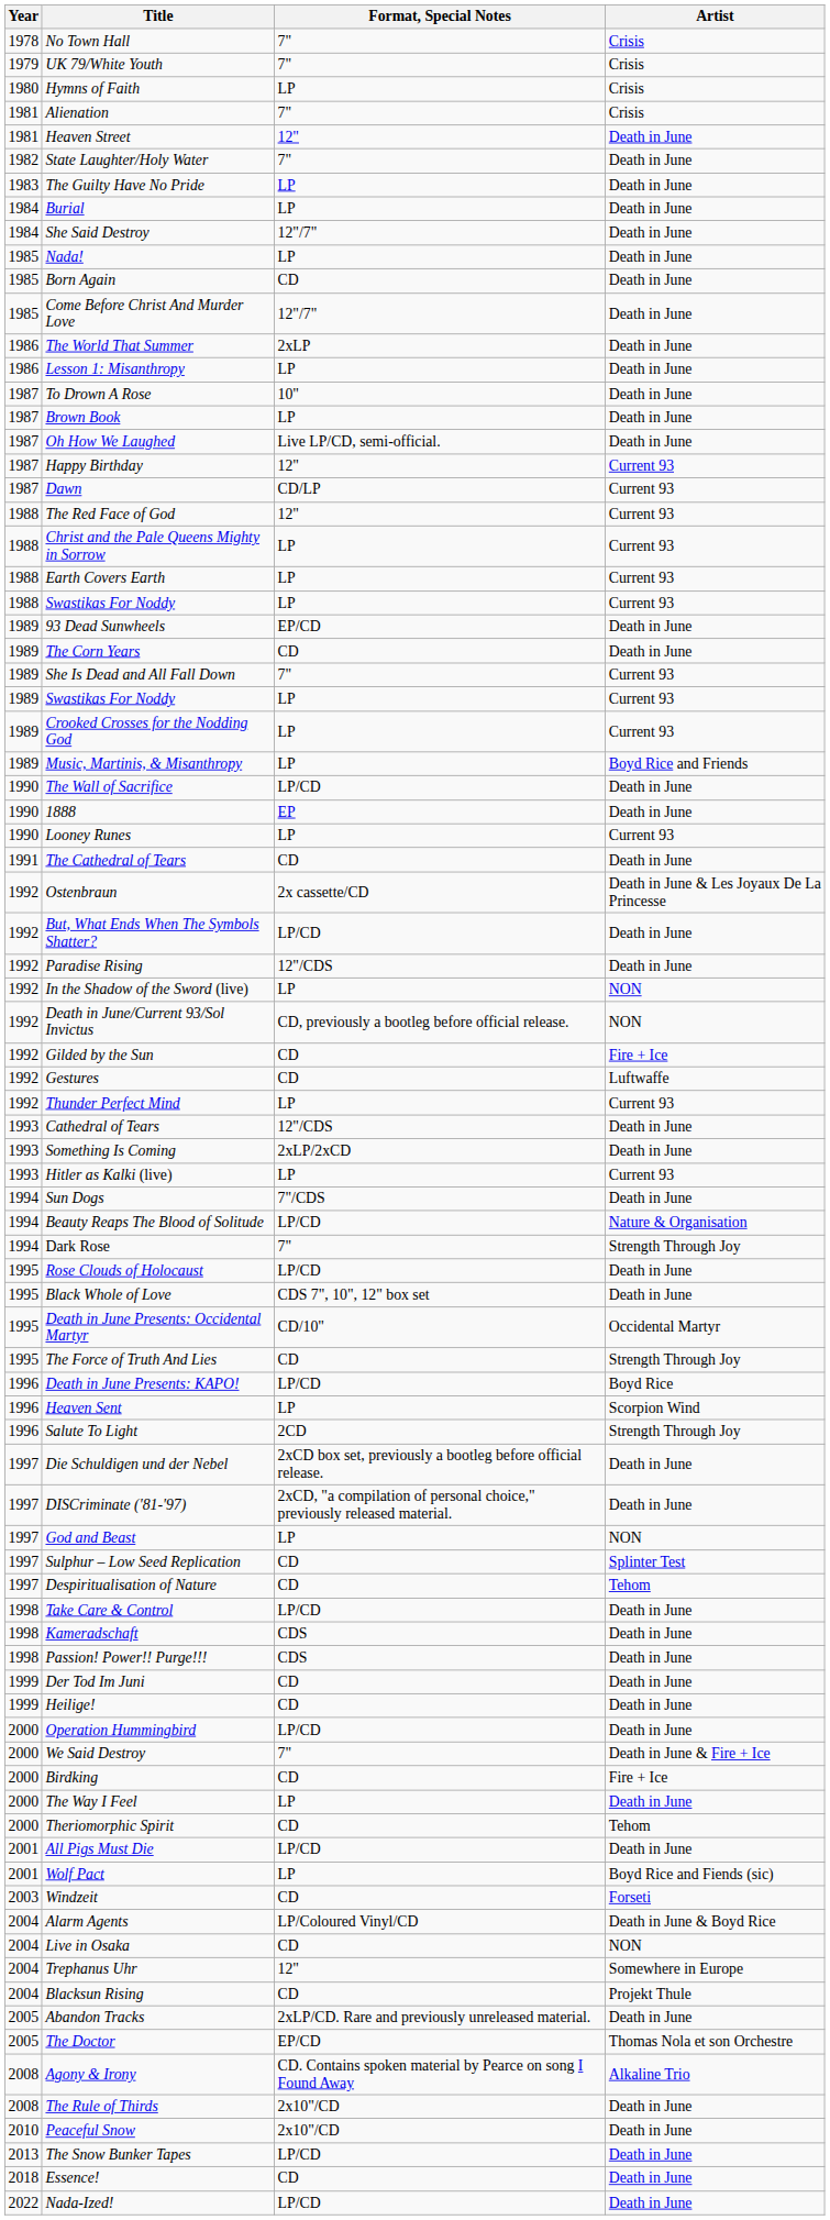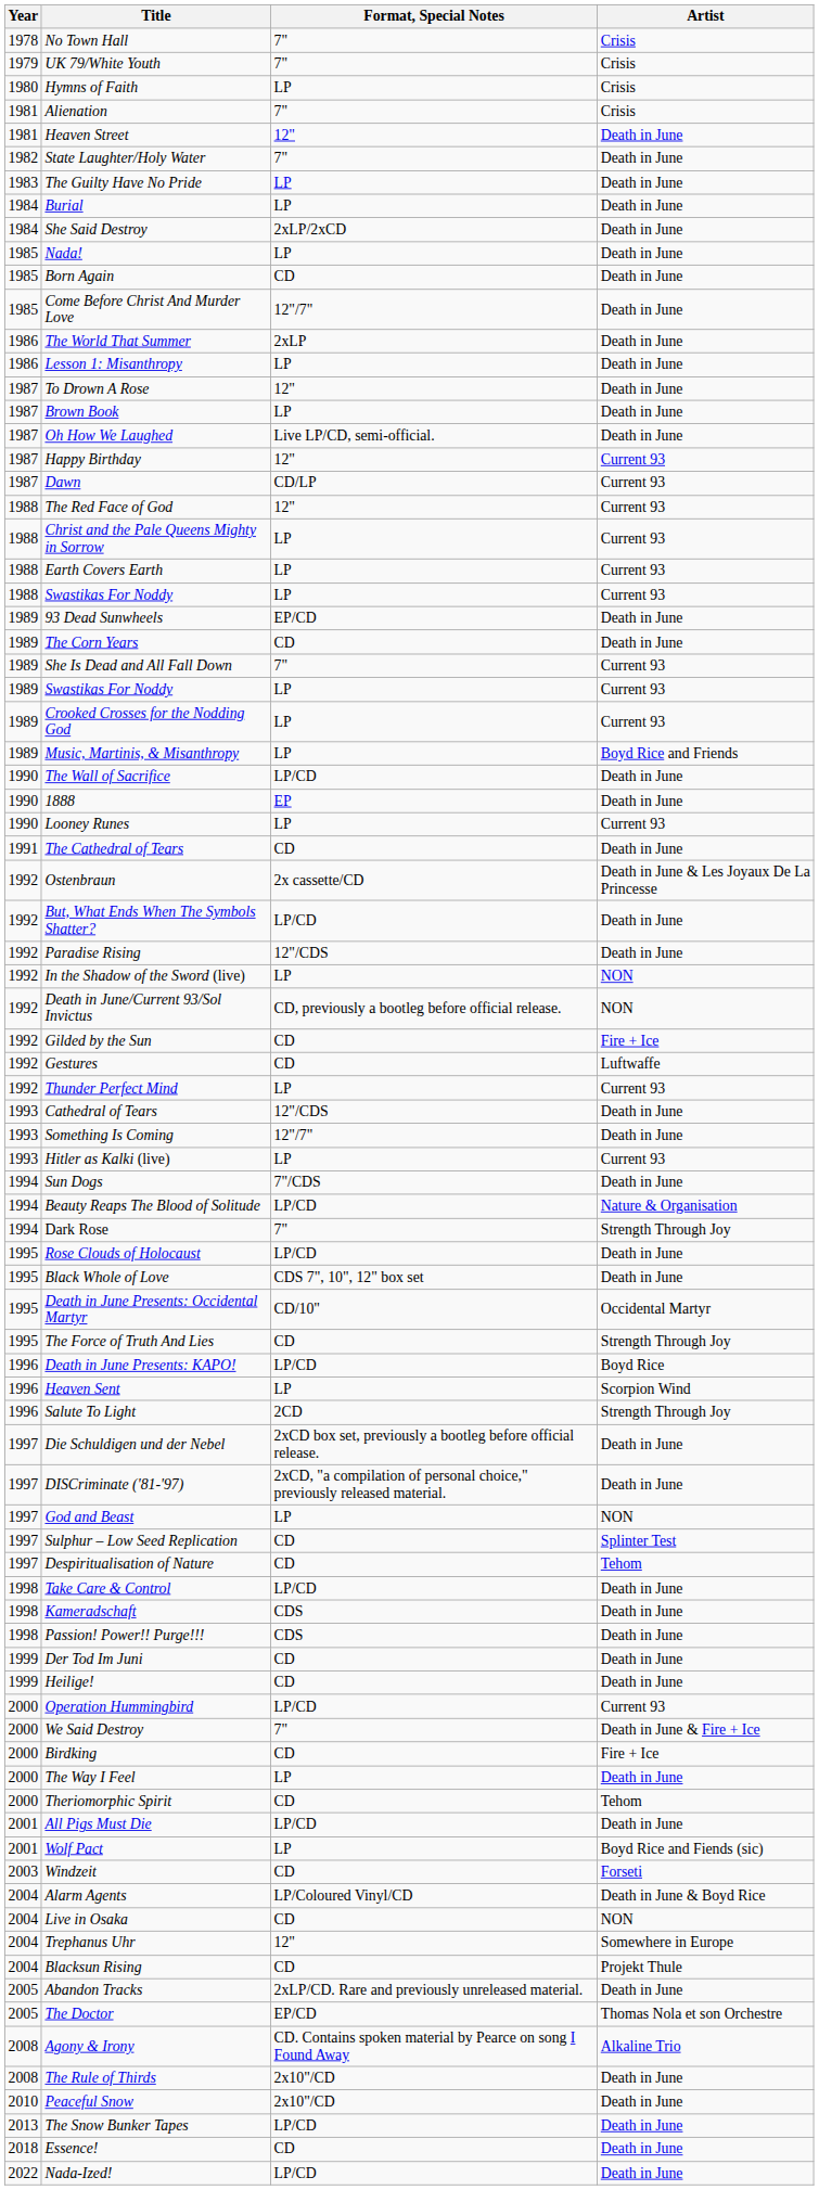 <table class="wikitable">
 <tr>
 <th>Year</th>
 <th>Title</th>
 <th>Format, Special Notes</th>
 <th>Artist</th>
 </tr>
 <tr>
 <td>1978</td>
 <td><em>No Town Hall</em></td>
 <td>7"</td>
 <td><a href='#'>Crisis</a></td>
 </tr>
 <tr>
 <td>1979</td>
 <td><em>UK 79/White Youth</em></td>
 <td>7"</td>
 <td>Crisis</td>
 </tr>
 <tr>
 <td>1980</td>
 <td><em>Hymns of Faith</em></td>
 <td>LP</td>
 <td>Crisis</td>
 </tr>
 <tr>
 <td>1981</td>
 <td><em>Alienation</em></td>
 <td>7"</td>
 <td>Crisis</td>
 </tr>
 <tr>
 <td>1981</td>
 <td><em>Heaven Street</em></td>
 <td><a href='#'>12"</a></td>
 <td><a href='#'>Death in June</a></td>
 </tr>
 <tr>
 <td>1982</td>
 <td><em>State Laughter/Holy Water</em></td>
 <td>7"</td>
 <td>Death in June</td>
 </tr>
 <tr>
 <td>1983</td>
 <td><em>The Guilty Have No Pride</em></td>
 <td><a href='#'>LP</a></td>
 <td>Death in June</td>
 </tr>
 <tr>
 <td>1984</td>
 <td><em><a href='#'>Burial</a></em></td>
 <td>LP</td>
 <td>Death in June</td>
 </tr>
 <tr>
 <td>1984</td>
 <td><em>She Said Destroy</em></td>
-<td>12"/7"</td>
+<td>2xLP/2xCD</td>
 <td>Death in June</td>
 </tr>
 <tr>
 <td>1985</td>
 <td><em><a href='#'>Nada!</a></em></td>
 <td>LP</td>
 <td>Death in June</td>
 </tr>
 <tr>
 <td>1985</td>
 <td><em>Born Again</em></td>
 <td>CD</td>
 <td>Death in June</td>
 </tr>
 <tr>
 <td>1985</td>
 <td><em>Come Before Christ And Murder Love</em></td>
 <td>12"/7"</td>
 <td>Death in June</td>
 </tr>
 <tr>
 <td>1986</td>
 <td><em><a href='#'>The World That Summer</a></em></td>
 <td>2xLP</td>
 <td>Death in June</td>
 </tr>
 <tr>
 <td>1986</td>
 <td><em><a href='#'>Lesson 1: Misanthropy</a></em></td>
 <td>LP</td>
 <td>Death in June</td>
 </tr>
 <tr>
 <td>1987</td>
 <td><em>To Drown A Rose</em></td>
-<td>10"</td>
+<td>12"</td>
 <td>Death in June</td>
 </tr>
 <tr>
 <td>1987</td>
 <td><em><a href='#'>Brown Book</a></em></td>
 <td>LP</td>
 <td>Death in June</td>
 </tr>
 <tr>
 <td>1987</td>
 <td><em><a href='#'>Oh How We Laughed</a></em></td>
 <td>Live LP/CD, semi-official.</td>
 <td>Death in June</td>
 </tr>
 <tr>
 <td>1987</td>
 <td><em>Happy Birthday</em></td>
 <td>12"</td>
 <td><a href='#'>Current 93</a></td>
 </tr>
 <tr>
 <td>1987</td>
 <td><em><a href='#'>Dawn</a></em></td>
 <td>CD/LP</td>
 <td>Current 93</td>
 </tr>
 <tr>
 <td>1988</td>
 <td><em>The Red Face of God </em></td>
 <td>12"</td>
 <td>Current 93</td>
 </tr>
 <tr>
 <td>1988</td>
 <td><em><a href='#'>Christ and the Pale Queens Mighty in Sorrow</a></em></td>
 <td>LP</td>
 <td>Current 93</td>
 </tr>
 <tr>
 <td>1988</td>
 <td><em>Earth Covers Earth</em></td>
 <td>LP</td>
 <td>Current 93</td>
 </tr>
 <tr>
 <td>1988</td>
 <td><em><a href='#'>Swastikas For Noddy</a></em></td>
 <td>LP</td>
 <td>Current 93</td>
 </tr>
 <tr>
 <td>1989</td>
 <td><em>93 Dead Sunwheels</em></td>
 <td>EP/CD</td>
 <td>Death in June</td>
 </tr>
 <tr>
 <td>1989</td>
 <td><em><a href='#'>The Corn Years</a></em></td>
 <td>CD</td>
 <td>Death in June</td>
 </tr>
 <tr>
 <td>1989</td>
 <td><em>She Is Dead and All Fall Down</em></td>
 <td>7"</td>
 <td>Current 93</td>
 </tr>
 <tr>
 <td>1989</td>
 <td><em><a href='#'>Swastikas For Noddy</a></em></td>
 <td>LP</td>
 <td>Current 93</td>
 </tr>
 <tr>
 <td>1989</td>
 <td><em><a href='#'>Crooked Crosses for the Nodding God</a></em></td>
 <td>LP</td>
 <td>Current 93</td>
 </tr>
 <tr>
 <td>1989</td>
 <td><em><a href='#'>Music, Martinis, & Misanthropy</a></em></td>
 <td>LP</td>
 <td><a href='#'>Boyd Rice</a> and Friends</td>
 </tr>
 <tr>
 <td>1990</td>
 <td><em><a href='#'>The Wall of Sacrifice</a></em></td>
 <td>LP/CD</td>
 <td>Death in June</td>
 </tr>
 <tr>
 <td>1990</td>
 <td><em>1888</em></td>
 <td><a href='#'>EP</a></td>
 <td>Death in June</td>
 </tr>
 <tr>
 <td>1990</td>
 <td><em>Looney Runes</em></td>
 <td>LP</td>
 <td>Current 93</td>
 </tr>
 <tr>
 <td>1991</td>
 <td><em><a href='#'>The Cathedral of Tears</a></em></td>
 <td>CD</td>
 <td>Death in June</td>
 </tr>
 <tr>
 <td>1992</td>
 <td><em>Ostenbraun</em></td>
 <td>2x cassette/CD</td>
 <td>Death in June & Les Joyaux De La Princesse</td>
 </tr>
 <tr>
 <td>1992</td>
 <td><em><a href='#'>But, What Ends When The Symbols Shatter?</a></em></td>
 <td>LP/CD</td>
 <td>Death in June</td>
 </tr>
 <tr>
 <td>1992</td>
 <td><em>Paradise Rising</em></td>
 <td>12"/CDS</td>
 <td>Death in June</td>
 </tr>
 <tr>
 <td>1992</td>
 <td><em>In the Shadow of the Sword</em> (live)</td>
 <td>LP</td>
 <td><a href='#'>NON</a></td>
 </tr>
 <tr>
 <td>1992</td>
 <td><em>Death in June/Current 93/Sol Invictus</em></td>
 <td>CD, previously a bootleg before official release.</td>
 <td>NON</td>
 </tr>
 <tr>
 <td>1992</td>
 <td><em>Gilded by the Sun</em></td>
 <td>CD</td>
 <td><a href='#'>Fire + Ice</a></td>
 </tr>
 <tr>
 <td>1992</td>
 <td><em>Gestures</em></td>
 <td>CD</td>
 <td>Luftwaffe</td>
 </tr>
 <tr>
 <td>1992</td>
 <td><em><a href='#'>Thunder Perfect Mind</a></em></td>
 <td>LP</td>
 <td>Current 93</td>
 </tr>
 <tr>
 <td>1993</td>
 <td><em>Cathedral of Tears</em></td>
 <td>12"/CDS</td>
 <td>Death in June</td>
 </tr>
 <tr>
 <td>1993</td>
 <td><em>Something Is Coming</em></td>
-<td>2xLP/2xCD</td>
+<td>12"/7"</td>
 <td>Death in June</td>
 </tr>
 <tr>
 <td>1993</td>
 <td><em>Hitler as Kalki</em> (live)</td>
 <td>LP</td>
 <td>Current 93</td>
 </tr>
 <tr>
 <td>1994</td>
 <td><em>Sun Dogs</em></td>
 <td>7"/CDS</td>
 <td>Death in June</td>
 </tr>
 <tr>
 <td>1994</td>
 <td><em>Beauty Reaps The Blood of Solitude</em></td>
 <td>LP/CD</td>
 <td><a href='#'>Nature & Organisation</a></td>
 </tr>
 <tr>
 <td>1994</td>
 <td>Dark Rose</td>
 <td>7"</td>
 <td>Strength Through Joy</td>
 </tr>
 <tr>
 <td>1995</td>
 <td><em><a href='#'>Rose Clouds of Holocaust</a></em></td>
 <td>LP/CD</td>
 <td>Death in June</td>
 </tr>
 <tr>
 <td>1995</td>
 <td><em>Black Whole of Love</em></td>
 <td>CDS 7", 10", 12" box set</td>
 <td>Death in June</td>
 </tr>
 <tr>
 <td>1995</td>
 <td><em><a href='#'>Death in June Presents: Occidental Martyr</a></em></td>
 <td>CD/10"</td>
 <td>Occidental Martyr</td>
 </tr>
 <tr>
 <td>1995</td>
 <td><em>The Force of Truth And Lies</em></td>
 <td>CD</td>
 <td>Strength Through Joy</td>
 </tr>
 <tr>
 <td>1996</td>
 <td><em><a href='#'>Death in June Presents: KAPO!</a></em></td>
 <td>LP/CD</td>
 <td>Boyd Rice</td>
 </tr>
 <tr>
 <td>1996</td>
 <td><em><a href='#'>Heaven Sent</a></em></td>
 <td>LP</td>
 <td>Scorpion Wind</td>
 </tr>
 <tr>
 <td>1996</td>
 <td><em>Salute To Light</em></td>
 <td>2CD</td>
 <td>Strength Through Joy</td>
 </tr>
 <tr>
 <td>1997</td>
 <td><em>Die Schuldigen und der Nebel</em></td>
 <td>2xCD box set, previously a bootleg before official release.</td>
 <td>Death in June</td>
 </tr>
 <tr>
 <td>1997</td>
 <td><em>DISCriminate ('81-'97)</em></td>
 <td>2xCD, "a compilation of personal choice," previously released material.</td>
 <td>Death in June</td>
 </tr>
 <tr>
 <td>1997</td>
 <td><em><a href='#'>God and Beast</a></em></td>
 <td>LP</td>
 <td>NON</td>
 </tr>
 <tr>
 <td>1997</td>
 <td><em>Sulphur – Low Seed Replication</em></td>
 <td>CD</td>
 <td><a href='#'>Splinter Test</a></td>
 </tr>
 <tr>
 <td>1997</td>
 <td><em>Despiritualisation of Nature</em></td>
 <td>CD</td>
 <td><a href='#'>Tehom</a></td>
 </tr>
 <tr>
 <td>1998</td>
 <td><em><a href='#'>Take Care & Control</a></em></td>
 <td>LP/CD</td>
 <td>Death in June</td>
 </tr>
 <tr>
 <td>1998</td>
 <td><em><a href='#'>Kameradschaft</a></em></td>
 <td>CDS</td>
 <td>Death in June</td>
 </tr>
 <tr>
 <td>1998</td>
 <td><em>Passion! Power!! Purge!!!</em></td>
 <td>CDS</td>
 <td>Death in June</td>
 </tr>
 <tr>
 <td>1999</td>
 <td><em>Der Tod Im Juni</em></td>
 <td>CD</td>
 <td>Death in June</td>
 </tr>
 <tr>
 <td>1999</td>
 <td><em>Heilige!</em></td>
 <td>CD</td>
 <td>Death in June</td>
 </tr>
 <tr>
 <td>2000</td>
 <td><em><a href='#'>Operation Hummingbird</a></em></td>
 <td>LP/CD</td>
-<td>Death in June</td>
+<td>Current 93</td>
 </tr>
 <tr>
 <td>2000</td>
 <td><em>We Said Destroy</em></td>
 <td>7"</td>
 <td>Death in June & <a href='#'>Fire + Ice</a></td>
 </tr>
 <tr>
 <td>2000</td>
 <td><em>Birdking</em></td>
 <td>CD</td>
 <td>Fire + Ice</td>
 </tr>
 <tr>
 <td>2000</td>
 <td><em>The Way I Feel</em></td>
 <td>LP</td>
 <td><a href='#'>Death in June</a></td>
 </tr>
 <tr>
 <td>2000</td>
 <td><em>Theriomorphic Spirit</em></td>
 <td>CD</td>
 <td>Tehom</td>
 </tr>
 <tr>
 <td>2001</td>
 <td><em><a href='#'>All Pigs Must Die</a></em></td>
 <td>LP/CD</td>
 <td>Death in June</td>
 </tr>
 <tr>
 <td>2001</td>
 <td><em><a href='#'>Wolf Pact</a></em></td>
 <td>LP</td>
 <td>Boyd Rice and Fiends (sic)</td>
 </tr>
 <tr>
 <td>2003</td>
 <td><em>Windzeit</em></td>
 <td>CD</td>
 <td><a href='#'>Forseti</a></td>
 </tr>
 <tr>
 <td>2004</td>
 <td><em>Alarm Agents</em></td>
 <td>LP/Coloured Vinyl/CD</td>
 <td>Death in June & Boyd Rice</td>
 </tr>
 <tr>
 <td>2004</td>
 <td><em>Live in Osaka</em></td>
 <td>CD</td>
 <td>NON</td>
 </tr>
 <tr>
 <td>2004</td>
 <td><em>Trephanus Uhr</em></td>
 <td>12"</td>
 <td>Somewhere in Europe</td>
 </tr>
 <tr>
 <td>2004</td>
 <td><em>Blacksun Rising</em></td>
 <td>CD</td>
 <td>Projekt Thule</td>
 </tr>
 <tr>
 <td>2005</td>
 <td><em>Abandon Tracks</em></td>
 <td>2xLP/CD. Rare and previously unreleased material.</td>
 <td>Death in June</td>
 </tr>
 <tr>
 <td>2005</td>
 <td><em><a href='#'>The Doctor</a></em></td>
 <td>EP/CD</td>
 <td>Thomas Nola et son Orchestre</td>
 </tr>
 <tr>
 <td>2008</td>
 <td><em><a href='#'>Agony & Irony</a></em></td>
 <td>CD. Contains spoken material by Pearce on song <a href='#'>I Found Away</a></td>
 <td><a href='#'>Alkaline Trio</a></td>
 </tr>
 <tr>
 <td>2008</td>
 <td><em><a href='#'>The Rule of Thirds</a></em></td>
 <td>2x10"/CD</td>
 <td>Death in June</td>
 </tr>
 <tr>
 <td>2010</td>
 <td><em><a href='#'>Peaceful Snow</a></em></td>
 <td>2x10"/CD</td>
 <td>Death in June</td>
 </tr>
 <tr>
 <td>2013</td>
 <td><em>The Snow Bunker Tapes</em></td>
 <td>LP/CD</td>
 <td><a href='#'>Death in June</a></td>
 </tr>
 <tr>
 <td>2018</td>
 <td><em>Essence!</em></td>
 <td>CD</td>
 <td><a href='#'>Death in June</a></td>
 </tr>
 <tr>
 <td>2022</td>
 <td><em>Nada-Ized!</em></td>
 <td>LP/CD</td>
 <td><a href='#'>Death in June</a></td>
 </tr>
 </table>
